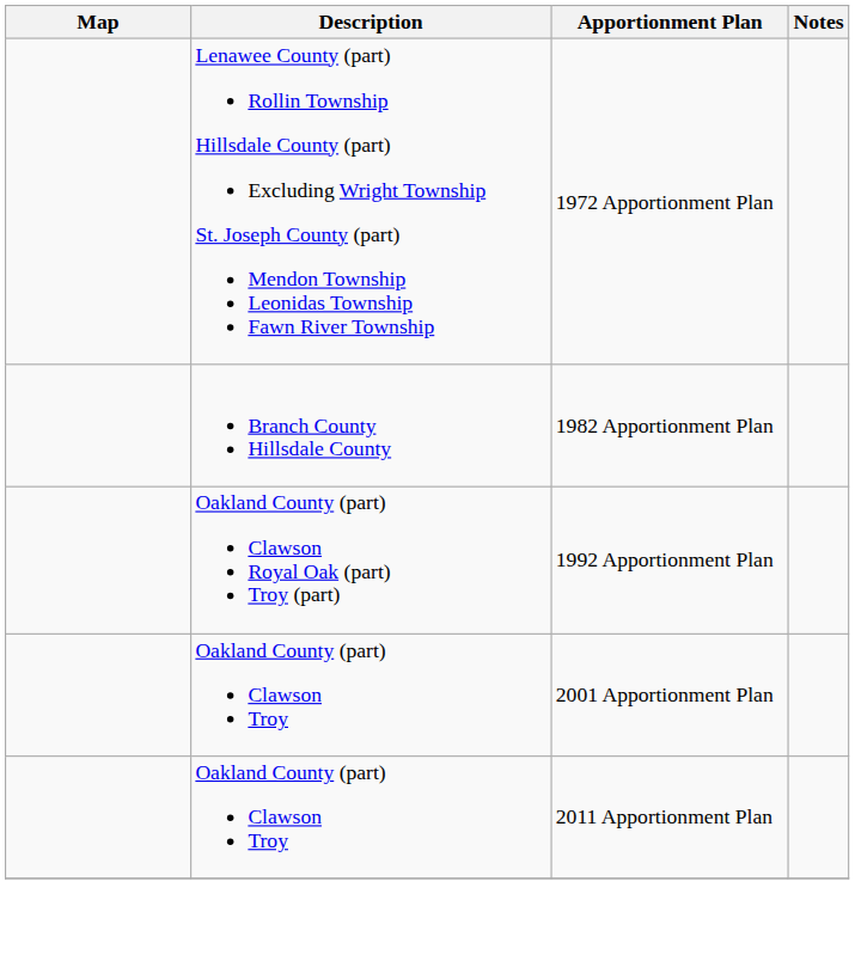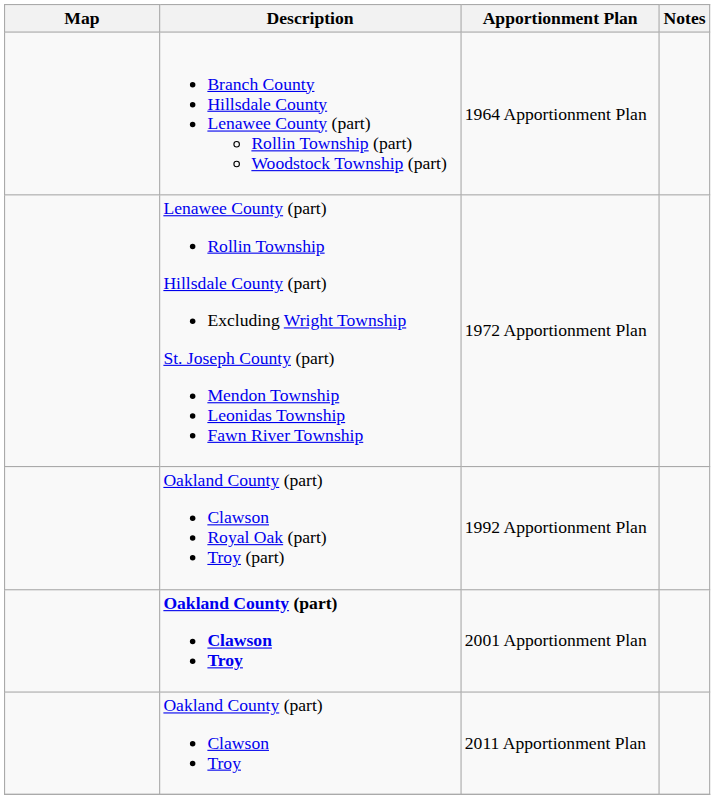 <table class="wikitable sortable">
 <tr>
 <th style="width:100pt;">Map</th>
 <th style="width:200pt;">Description</th>
 <th style="width:130pt;">Apportionment Plan</th>
 <th style="width:15pt;">Notes</th>
 </tr>
 <tr>
 <td></td>
-<td><a href='#'>Lenawee County</a> (part)<br><ul><li><a href='#'>Rollin Township</a></li></ul><a href='#'>Hillsdale County</a> (part)<ul><li>Excluding <a href='#'>Wright Township</a></li></ul><a href='#'>St. Joseph County</a> (part)<ul><li><a href='#'>Mendon Township</a></li><li><a href='#'>Leonidas Township</a></li><li><a href='#'>Fawn River Township</a></li></ul></td>
-<td>1972 Apportionment Plan</td>
+<td><br><ul><li><a href='#'>Branch County</a></li><li><a href='#'>Hillsdale County</a></li><li><a href='#'>Lenawee County</a> (part)<ul><li><a href='#'>Rollin Township</a> (part)</li><li><a href='#'>Woodstock Township</a> (part)</li></ul></li></ul></td>
+<td>1964 Apportionment Plan</td>
 <td></td>
 </tr>
 <tr>
 <td></td>
-<td><br><ul><li><a href='#'>Branch County</a></li><li><a href='#'>Hillsdale County</a></li></ul></td>
-<td>1982 Apportionment Plan</td>
+<td><a href='#'>Lenawee County</a> (part)<br><ul><li><a href='#'>Rollin Township</a></li></ul><a href='#'>Hillsdale County</a> (part)<ul><li>Excluding <a href='#'>Wright Township</a></li></ul><a href='#'>St. Joseph County</a> (part)<ul><li><a href='#'>Mendon Township</a></li><li><a href='#'>Leonidas Township</a></li><li><a href='#'>Fawn River Township</a></li></ul></td>
+<td>1972 Apportionment Plan</td>
 <td></td>
 </tr>
 <tr>
 <td></td>
 <td><a href='#'>Oakland County</a> (part)<br><ul><li><a href='#'>Clawson</a></li><li><a href='#'>Royal Oak</a> (part)</li><li><a href='#'>Troy</a> (part)</li></ul></td>
 <td>1992 Apportionment Plan</td>
 <td></td>
 </tr>
 <tr>
 <td></td>
-<td><a href='#'>Oakland County</a> (part)<br><ul><li><a href='#'>Clawson</a></li><li><a href='#'>Troy</a></li></ul></td>
+<td><strong><a href='#'>Oakland County</a> (part)<br><ul><li><a href='#'>Clawson</a></li><li><a href='#'>Troy</a></li></ul></strong></td>
 <td>2001 Apportionment Plan</td>
 <td></td>
 </tr>
 <tr>
 <td></td>
 <td><a href='#'>Oakland County</a> (part)<br><ul><li><a href='#'>Clawson</a></li><li><a href='#'>Troy</a></li></ul></td>
 <td>2011 Apportionment Plan</td>
 <td></td>
 </tr>
 <tr>
 </tr>
 </table>
